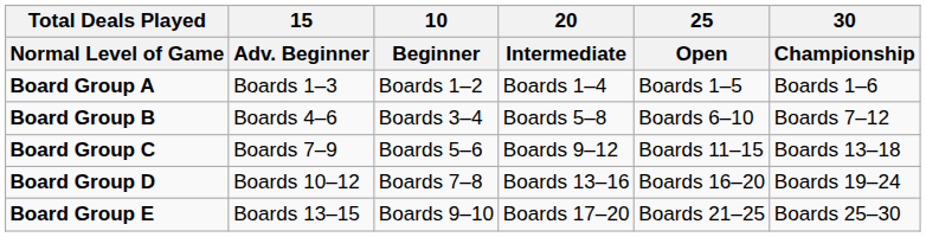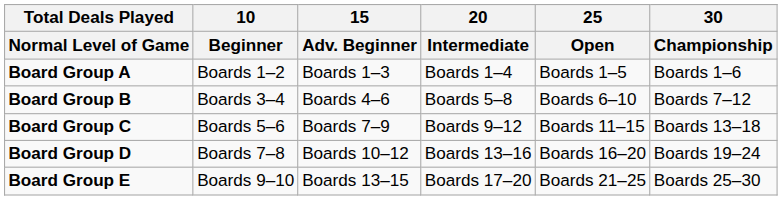 <table class="wikitable">
 <tr>
 <th>Total Deals Played</th>
+<th>10</th>
 <th>15</th>
-<th>10</th>
 <th>20</th>
 <th>25</th>
 <th>30</th>
 </tr>
 <tr>
 <th>Normal Level of Game</th>
+<th>Beginner</th>
 <th>Adv. Beginner</th>
-<th>Beginner</th>
 <th>Intermediate</th>
 <th>Open</th>
 <th>Championship</th>
 </tr>
 <tr>
 <td><strong>Board Group A</strong></td>
+<td>Boards 1–2</td>
 <td>Boards 1–3</td>
-<td>Boards 1–2</td>
 <td>Boards 1–4</td>
 <td>Boards 1–5</td>
 <td>Boards 1–6</td>
 </tr>
 <tr>
 <td><strong>Board Group B</strong></td>
+<td>Boards 3–4</td>
 <td>Boards 4–6</td>
-<td>Boards 3–4</td>
 <td>Boards 5–8</td>
 <td>Boards 6–10</td>
 <td>Boards 7–12</td>
 </tr>
 <tr>
 <td><strong>Board Group C</strong></td>
+<td>Boards 5–6</td>
 <td>Boards 7–9</td>
-<td>Boards 5–6</td>
 <td>Boards 9–12</td>
 <td>Boards 11–15</td>
 <td>Boards 13–18</td>
 </tr>
 <tr>
 <td><strong>Board Group D</strong></td>
+<td>Boards 7–8</td>
 <td>Boards 10–12</td>
-<td>Boards 7–8</td>
 <td>Boards 13–16</td>
 <td>Boards 16–20</td>
 <td>Boards 19–24</td>
 </tr>
 <tr>
 <td><strong>Board Group E</strong></td>
+<td>Boards 9–10</td>
 <td>Boards 13–15</td>
-<td>Boards 9–10</td>
 <td>Boards 17–20</td>
 <td>Boards 21–25</td>
 <td>Boards 25–30</td>
 </tr>
 </table>
